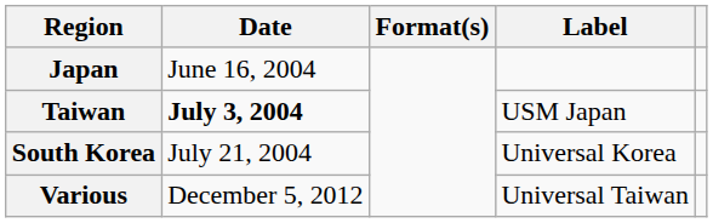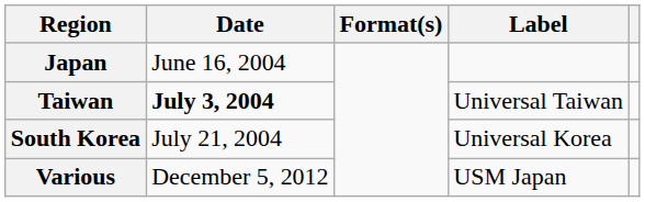 <table class="wikitable plainrowheaders">
 <tr>
 <th scope="col">Region</th>
 <th scope="col">Date</th>
 <th scope="col">Format(s)</th>
 <th scope="col">Label</th>
 <th scope="col"></th>
 </tr>
 <tr>
 <th scope="row">Japan</th>
 <td>June 16, 2004</td>
 <td rowspan="4"></td>
 <td></td>
 <td align="center"></td>
 </tr>
 <tr>
 <th scope="row">Taiwan</th>
 <td><strong>July 3, 2004</strong></td>
-<td>USM Japan</td>
+<td>Universal Taiwan</td>
 <td align="center"></td>
 </tr>
 <tr>
 <th scope="row">South Korea</th>
 <td>July 21, 2004</td>
 <td>Universal Korea</td>
 <td align="center"></td>
 </tr>
 <tr>
 <th scope="row">Various</th>
 <td>December 5, 2012</td>
-<td>Universal Taiwan</td>
+<td>USM Japan</td>
 <td align="center"></td>
 </tr>
 </table>
